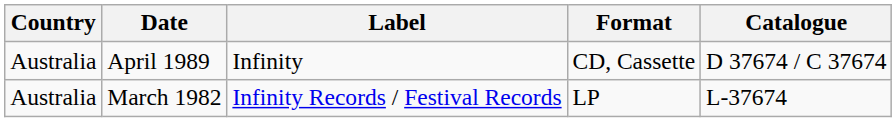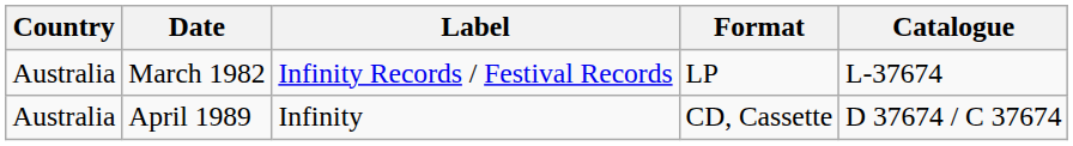 <table class="wikitable">
 <tr>
 <th>Country</th>
 <th>Date</th>
 <th>Label</th>
 <th>Format</th>
 <th>Catalogue</th>
 </tr>
 <tr>
 <td>Australia</td>
+<td>March 1982</td>
+<td><a href='#'>Infinity Records</a> / <a href='#'>Festival Records</a></td>
+<td>LP</td>
+<td>L-37674</td>
+</tr>
+<tr>
+<td>Australia</td>
 <td>April 1989</td>
 <td>Infinity</td>
 <td>CD, Cassette</td>
 <td>D 37674 / C 37674</td>
 </tr>
-<tr>
-<td>Australia</td>
-<td>March 1982</td>
-<td><a href='#'>Infinity Records</a> / <a href='#'>Festival Records</a></td>
-<td>LP</td>
-<td>L-37674</td>
-</tr>
 </table>
